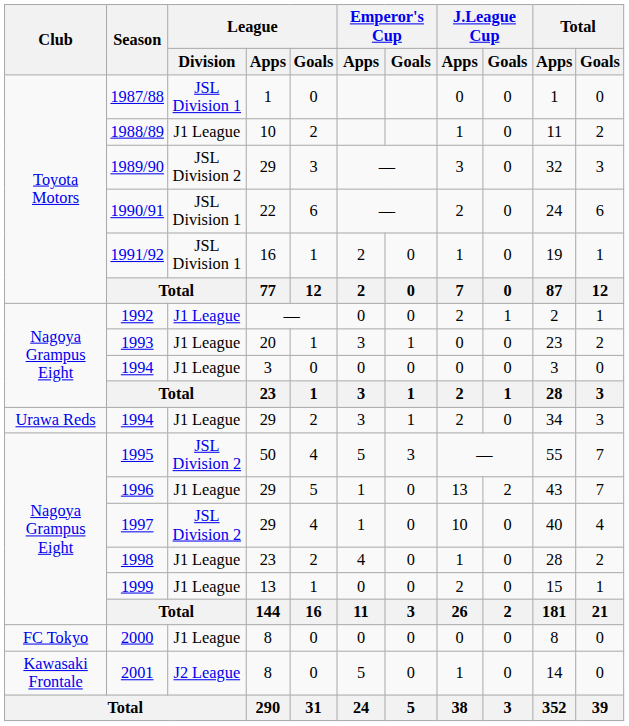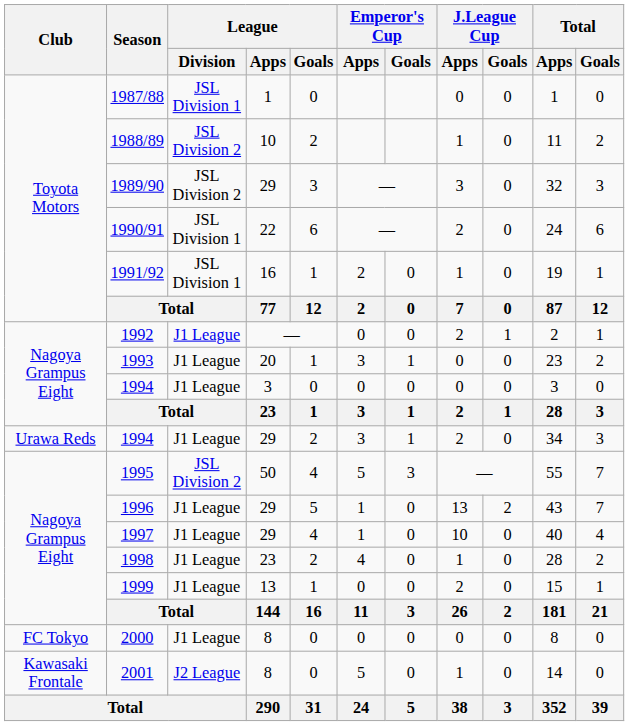 <table class="wikitable" style="text-align:center;">
 <tr>
 <th rowspan="2">Club</th>
 <th rowspan="2">Season</th>
 <th colspan="3">League</th>
 <th colspan="2"><a href='#'>Emperor's Cup</a></th>
 <th colspan="2"><a href='#'>J.League Cup</a></th>
 <th colspan="2">Total</th>
 </tr>
 <tr>
 <th>Division</th>
 <th>Apps</th>
 <th>Goals</th>
 <th>Apps</th>
 <th>Goals</th>
 <th>Apps</th>
 <th>Goals</th>
 <th>Apps</th>
 <th>Goals</th>
 </tr>
 <tr>
 <td rowspan="6"><a href='#'>Toyota Motors</a></td>
 <td><a href='#'>1987/88</a></td>
 <td><a href='#'>JSL Division 1</a></td>
 <td>1</td>
 <td>0</td>
 <td></td>
 <td></td>
 <td>0</td>
 <td>0</td>
 <td>1</td>
 <td>0</td>
 </tr>
 <tr>
 <td><a href='#'>1988/89</a></td>
-<td>J1 League</td>
+<td><a href='#'>JSL Division 2</a></td>
 <td>10</td>
 <td>2</td>
 <td></td>
 <td></td>
 <td>1</td>
 <td>0</td>
 <td>11</td>
 <td>2</td>
 </tr>
 <tr>
 <td><a href='#'>1989/90</a></td>
 <td>JSL Division 2</td>
 <td>29</td>
 <td>3</td>
 <td colspan="2">—</td>
 <td>3</td>
 <td>0</td>
 <td>32</td>
 <td>3</td>
 </tr>
 <tr>
 <td><a href='#'>1990/91</a></td>
 <td>JSL Division 1</td>
 <td>22</td>
 <td>6</td>
 <td colspan="2">—</td>
 <td>2</td>
 <td>0</td>
 <td>24</td>
 <td>6</td>
 </tr>
 <tr>
 <td><a href='#'>1991/92</a></td>
 <td>JSL Division 1</td>
 <td>16</td>
 <td>1</td>
 <td>2</td>
 <td>0</td>
 <td>1</td>
 <td>0</td>
 <td>19</td>
 <td>1</td>
 </tr>
 <tr>
 <th colspan="2">Total</th>
 <th>77</th>
 <th>12</th>
 <th>2</th>
 <th>0</th>
 <th>7</th>
 <th>0</th>
 <th>87</th>
 <th>12</th>
 </tr>
 <tr>
 <td rowspan="4"><a href='#'>Nagoya Grampus Eight</a></td>
 <td><a href='#'>1992</a></td>
 <td><a href='#'>J1 League</a></td>
 <td colspan="2">—</td>
 <td>0</td>
 <td>0</td>
 <td>2</td>
 <td>1</td>
 <td>2</td>
 <td>1</td>
 </tr>
 <tr>
 <td><a href='#'>1993</a></td>
 <td>J1 League</td>
 <td>20</td>
 <td>1</td>
 <td>3</td>
 <td>1</td>
 <td>0</td>
 <td>0</td>
 <td>23</td>
 <td>2</td>
 </tr>
 <tr>
 <td><a href='#'>1994</a></td>
 <td>J1 League</td>
 <td>3</td>
 <td>0</td>
 <td>0</td>
 <td>0</td>
 <td>0</td>
 <td>0</td>
 <td>3</td>
 <td>0</td>
 </tr>
 <tr>
 <th colspan="2">Total</th>
 <th>23</th>
 <th>1</th>
 <th>3</th>
 <th>1</th>
 <th>2</th>
 <th>1</th>
 <th>28</th>
 <th>3</th>
 </tr>
 <tr>
 <td><a href='#'>Urawa Reds</a></td>
 <td><a href='#'>1994</a></td>
 <td>J1 League</td>
 <td>29</td>
 <td>2</td>
 <td>3</td>
 <td>1</td>
 <td>2</td>
 <td>0</td>
 <td>34</td>
 <td>3</td>
 </tr>
 <tr>
 <td rowspan="6"><a href='#'>Nagoya Grampus Eight</a></td>
 <td><a href='#'>1995</a></td>
 <td><a href='#'>JSL Division 2</a></td>
 <td>50</td>
 <td>4</td>
 <td>5</td>
 <td>3</td>
 <td colspan="2">—</td>
 <td>55</td>
 <td>7</td>
 </tr>
 <tr>
 <td><a href='#'>1996</a></td>
 <td>J1 League</td>
 <td>29</td>
 <td>5</td>
 <td>1</td>
 <td>0</td>
 <td>13</td>
 <td>2</td>
 <td>43</td>
 <td>7</td>
 </tr>
 <tr>
 <td><a href='#'>1997</a></td>
-<td><a href='#'>JSL Division 2</a></td>
+<td>J1 League</td>
 <td>29</td>
 <td>4</td>
 <td>1</td>
 <td>0</td>
 <td>10</td>
 <td>0</td>
 <td>40</td>
 <td>4</td>
 </tr>
 <tr>
 <td><a href='#'>1998</a></td>
 <td>J1 League</td>
 <td>23</td>
 <td>2</td>
 <td>4</td>
 <td>0</td>
 <td>1</td>
 <td>0</td>
 <td>28</td>
 <td>2</td>
 </tr>
 <tr>
 <td><a href='#'>1999</a></td>
 <td>J1 League</td>
 <td>13</td>
 <td>1</td>
 <td>0</td>
 <td>0</td>
 <td>2</td>
 <td>0</td>
 <td>15</td>
 <td>1</td>
 </tr>
 <tr>
 <th colspan="2">Total</th>
 <th>144</th>
 <th>16</th>
 <th>11</th>
 <th>3</th>
 <th>26</th>
 <th>2</th>
 <th>181</th>
 <th>21</th>
 </tr>
 <tr>
 <td><a href='#'>FC Tokyo</a></td>
 <td><a href='#'>2000</a></td>
 <td>J1 League</td>
 <td>8</td>
 <td>0</td>
 <td>0</td>
 <td>0</td>
 <td>0</td>
 <td>0</td>
 <td>8</td>
 <td>0</td>
 </tr>
 <tr>
 <td><a href='#'>Kawasaki Frontale</a></td>
 <td><a href='#'>2001</a></td>
 <td><a href='#'>J2 League</a></td>
 <td>8</td>
 <td>0</td>
 <td>5</td>
 <td>0</td>
 <td>1</td>
 <td>0</td>
 <td>14</td>
 <td>0</td>
 </tr>
 <tr>
 <th colspan="3">Total</th>
 <th>290</th>
 <th>31</th>
 <th>24</th>
 <th>5</th>
 <th>38</th>
 <th>3</th>
 <th>352</th>
 <th>39</th>
 </tr>
 </table>
